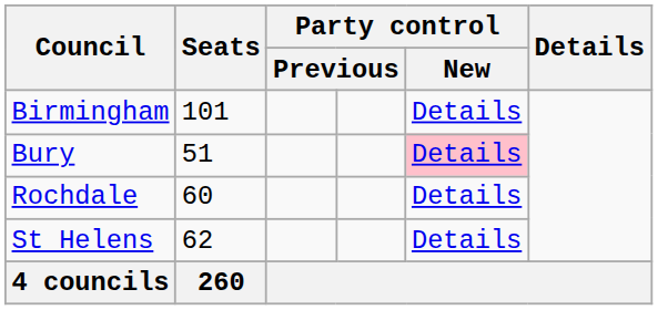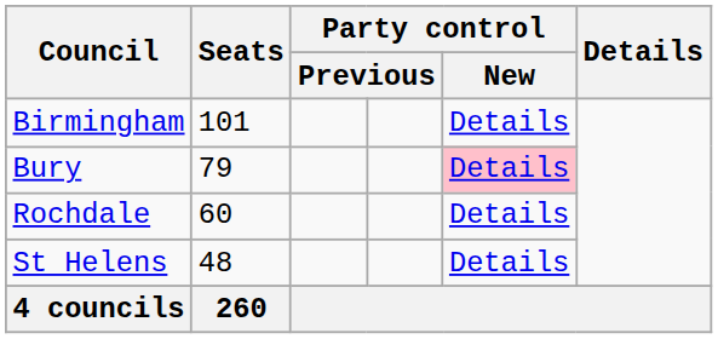 <table class="wikitable sortable">
 <tr>
 <th rowspan="2">Council</th>
 <th rowspan="2">Seats</th>
 <th colspan="4">Party control</th>
 <th rowspan="2">Details</th>
 </tr>
 <tr>
 <th colspan="2">Previous</th>
 <th colspan="2">New</th>
 </tr>
 <tr>
 <td><a href='#'>Birmingham</a></td>
 <td>101</td>
 <td></td>
 <td></td>
 <td><a href='#'>Details</a></td>
 </tr>
 <tr>
 <td><a href='#'>Bury</a></td>
-<td>51</td>
+<td>79</td>
 <td></td>
 <td></td>
 <td style="background: pink;"><a href='#'>Details</a></td>
 </tr>
 <tr>
 <td><a href='#'>Rochdale</a></td>
 <td>60</td>
 <td></td>
 <td></td>
 <td><a href='#'>Details</a></td>
 </tr>
 <tr>
 <td><a href='#'>St Helens</a></td>
-<td>62</td>
+<td>48</td>
 <td></td>
 <td></td>
 <td><a href='#'>Details</a></td>
 </tr>
 <tr class="sortbottom">
 <th style="text-align:left;">4 councils</th>
 <th>260</th>
 <th colspan="6"></th>
 </tr>
 </table>
